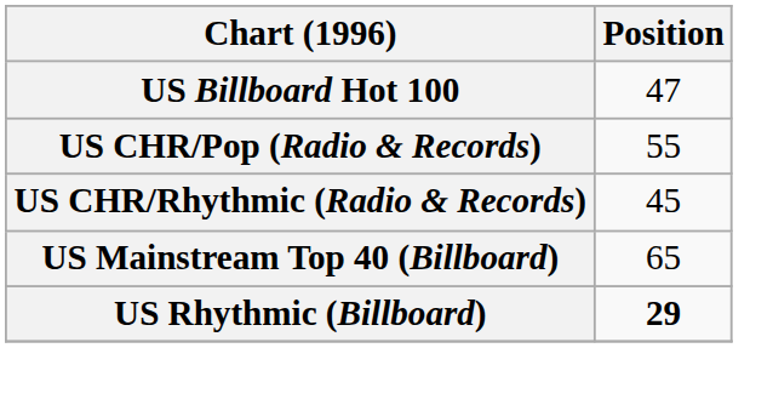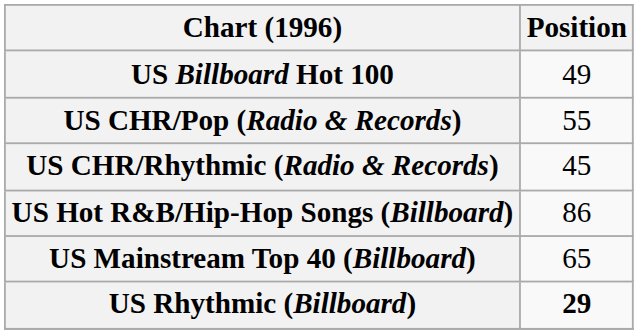 <table class="wikitable sortable plainrowheaders" style="text-align:center;">
 <tr>
 <th>Chart (1996)</th>
 <th>Position</th>
 </tr>
 <tr>
 <th scope="row">US <em>Billboard</em> Hot 100</th>
-<td>47</td>
+<td>49</td>
 </tr>
 <tr>
 <th scope="row">US CHR/Pop (<em>Radio & Records</em>)</th>
 <td>55</td>
 </tr>
 <tr>
 <th scope="row">US CHR/Rhythmic (<em>Radio & Records</em>)</th>
 <td>45</td>
+</tr>
+<tr>
+<th scope="row">US Hot R&B/Hip-Hop Songs (<em>Billboard</em>)</th>
+<td>86</td>
 </tr>
 <tr>
 <th scope="row">US Mainstream Top 40 (<em>Billboard</em>)</th>
 <td>65</td>
 </tr>
 <tr>
 <th scope="row">US Rhythmic (<em>Billboard</em>)</th>
 <td><strong>29</strong></td>
 </tr>
 <tr>
 </tr>
 </table>
